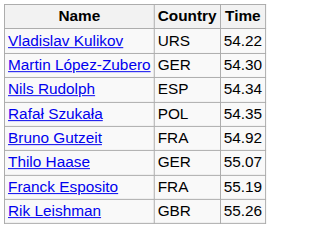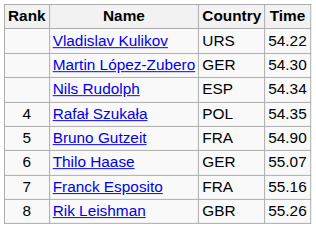 <table class="wikitable">
 <tr>
+<th>Rank</th>
 <th>Name</th>
 <th>Country</th>
 <th>Time</th>
 </tr>
 <tr>
+<td align="center"></td>
 <td><a href='#'>Vladislav Kulikov</a></td>
 <td> URS</td>
 <td align="center">54.22</td>
 </tr>
 <tr>
+<td align="center"></td>
 <td><a href='#'>Martin López-Zubero</a></td>
 <td> GER</td>
 <td align="center">54.30</td>
 </tr>
 <tr>
+<td align="center"></td>
 <td><a href='#'>Nils Rudolph</a></td>
 <td> ESP</td>
 <td align="center">54.34</td>
 </tr>
 <tr>
+<td align="center">4</td>
 <td><a href='#'>Rafał Szukała</a></td>
 <td> POL</td>
 <td align="center">54.35</td>
 </tr>
 <tr>
+<td align="center">5</td>
 <td><a href='#'>Bruno Gutzeit</a></td>
 <td> FRA</td>
-<td align="center">54.92</td>
+<td align="center">54.90</td>
 </tr>
 <tr>
+<td align="center">6</td>
 <td><a href='#'>Thilo Haase</a></td>
 <td> GER</td>
 <td align="center">55.07</td>
 </tr>
 <tr>
+<td align="center">7</td>
 <td><a href='#'>Franck Esposito</a></td>
 <td> FRA</td>
-<td align="center">55.19</td>
+<td align="center">55.16</td>
 </tr>
 <tr>
+<td align="center">8</td>
 <td><a href='#'>Rik Leishman</a></td>
 <td> GBR</td>
 <td align="center">55.26</td>
 </tr>
 </table>
